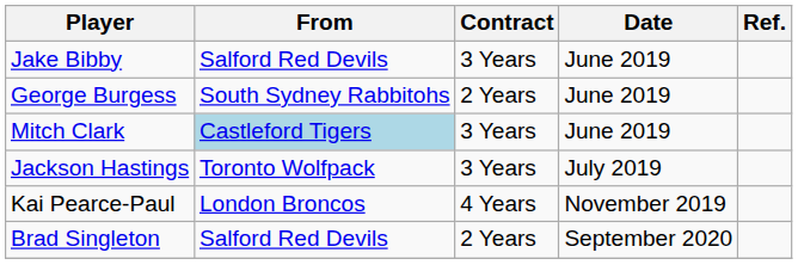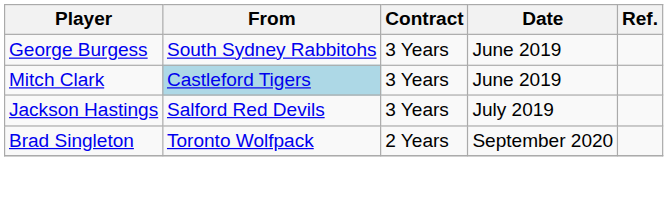 <table class="wikitable">
 <tr>
 <th>Player</th>
 <th>From</th>
 <th>Contract</th>
 <th>Date</th>
 <th>Ref.</th>
 </tr>
 <tr>
-<td> <a href='#'>Jake Bibby</a></td>
-<td> <a href='#'>Salford Red Devils</a></td>
-<td>3 Years</td>
-<td>June 2019</td>
-<td></td>
-</tr>
-<tr>
 <td> <a href='#'>George Burgess</a></td>
 <td> <a href='#'>South Sydney Rabbitohs</a></td>
-<td>2 Years</td>
+<td>3 Years</td>
 <td>June 2019</td>
 <td></td>
 </tr>
 <tr>
 <td> <a href='#'>Mitch Clark</a></td>
 <td style="background: lightblue;"> <a href='#'>Castleford Tigers</a></td>
 <td>3 Years</td>
 <td>June 2019</td>
 <td></td>
 </tr>
 <tr>
 <td> <a href='#'>Jackson Hastings</a></td>
-<td> <a href='#'>Toronto Wolfpack</a></td>
+<td> <a href='#'>Salford Red Devils</a></td>
 <td>3 Years</td>
 <td>July 2019</td>
 <td></td>
 </tr>
 <tr>
-<td> Kai Pearce-Paul</td>
-<td> <a href='#'>London Broncos</a></td>
-<td>4 Years</td>
-<td>November 2019</td>
-<td></td>
-</tr>
-<tr>
 <td> <a href='#'>Brad Singleton</a></td>
-<td> <a href='#'>Salford Red Devils</a></td>
+<td> <a href='#'>Toronto Wolfpack</a></td>
 <td>2 Years</td>
 <td>September 2020</td>
 <td></td>
 </tr>
 <tr>
 </tr>
 </table>
